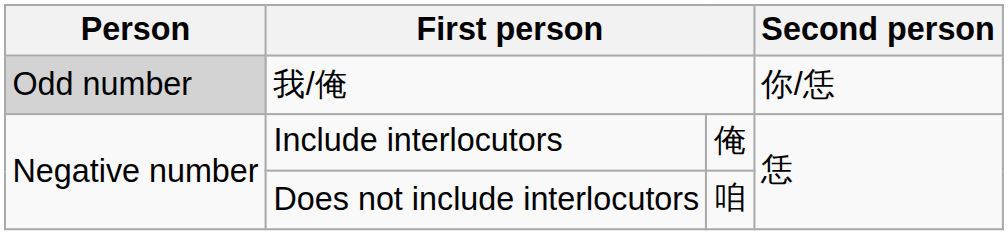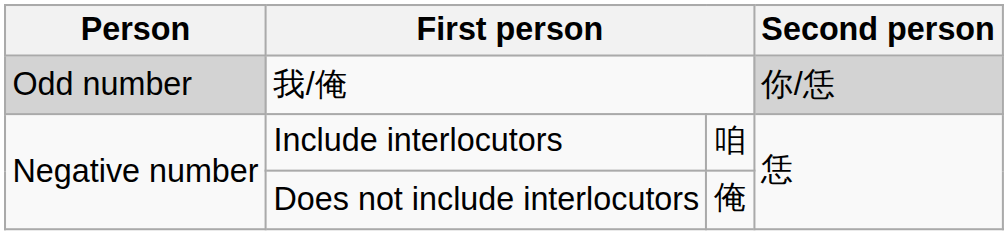 <table class="wikitable">
 <tr>
 <th>Person</th>
 <th colspan="2">First person</th>
 <th>Second person</th>
 </tr>
 <tr>
 <td style="background: lightgrey;">Odd number</td>
 <td colspan="2">我/俺</td>
-<td>你/恁</td>
+<td style="background: lightgrey;">你/恁</td>
 </tr>
 <tr>
 <td rowspan="2">Negative number</td>
 <td>Include interlocutors</td>
-<td>俺</td>
+<td>咱</td>
 <td rowspan="2">恁</td>
 </tr>
 <tr>
 <td>Does not include interlocutors</td>
-<td>咱</td>
+<td>俺</td>
 </tr>
 </table>
